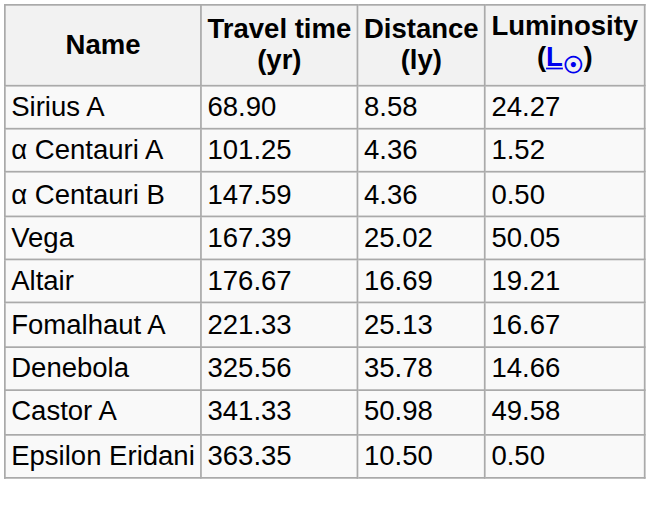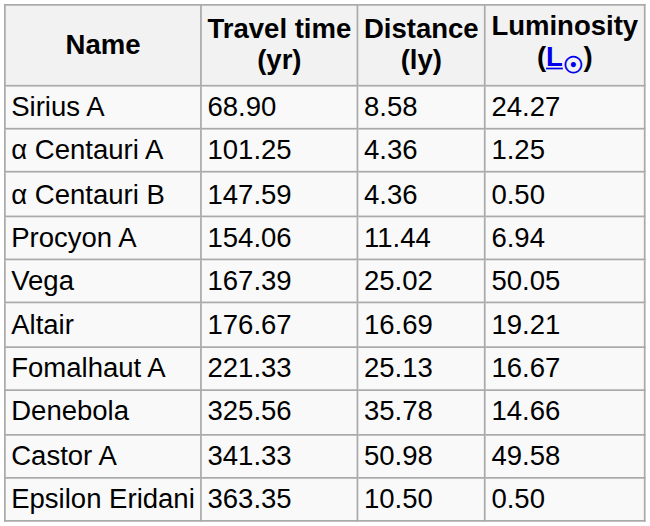 <table class="wikitable">
 <tr>
 <th>Name</th>
 <th>Travel time<br> (yr)</th>
 <th>Distance<br>  (ly)</th>
 <th>Luminosity<br> (<a href='#'>L<sub>☉</sub></a>)</th>
 </tr>
 <tr>
 <td>Sirius A</td>
 <td>68.90</td>
 <td>8.58</td>
 <td>24.27</td>
 </tr>
 <tr>
 <td>α Centauri A</td>
 <td>101.25</td>
 <td>4.36</td>
-<td>1.52</td>
+<td>1.25</td>
 </tr>
 <tr>
 <td>α Centauri B</td>
 <td>147.59</td>
 <td>4.36</td>
 <td>0.50</td>
+</tr>
+<tr>
+<td>Procyon A</td>
+<td>154.06</td>
+<td>11.44</td>
+<td>6.94</td>
 </tr>
 <tr>
 <td>Vega</td>
 <td>167.39</td>
 <td>25.02</td>
 <td>50.05</td>
 </tr>
 <tr>
 <td>Altair</td>
 <td>176.67</td>
 <td>16.69</td>
 <td>19.21</td>
 </tr>
 <tr>
 <td>Fomalhaut A</td>
 <td>221.33</td>
 <td>25.13</td>
 <td>16.67</td>
 </tr>
 <tr>
 <td>Denebola</td>
 <td>325.56</td>
 <td>35.78</td>
 <td>14.66</td>
 </tr>
 <tr>
 <td>Castor A</td>
 <td>341.33</td>
 <td>50.98</td>
 <td>49.58</td>
 </tr>
 <tr>
 <td>Epsilon Eridani</td>
 <td>363.35</td>
 <td>10.50</td>
 <td>0.50</td>
 </tr>
 </table>
